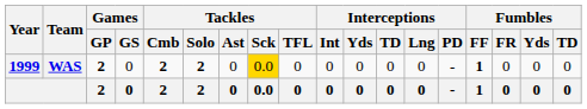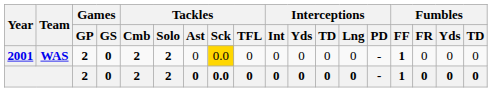 <table class="wikitable" style="text-align:center">
 <tr>
 <th rowspan="2">Year</th>
 <th rowspan="2">Team</th>
 <th colspan="2">Games</th>
 <th colspan="5">Tackles</th>
 <th colspan="5">Interceptions</th>
 <th colspan="4">Fumbles</th>
 </tr>
 <tr>
 <th>GP</th>
 <th>GS</th>
 <th>Cmb</th>
 <th>Solo</th>
 <th>Ast</th>
 <th>Sck</th>
 <th>TFL</th>
 <th>Int</th>
 <th>Yds</th>
 <th>TD</th>
 <th>Lng</th>
 <th>PD</th>
 <th>FF</th>
 <th>FR</th>
 <th>Yds</th>
 <th>TD</th>
 </tr>
 <tr>
-<th><a href='#'>1999</a></th>
+<th><a href='#'>2001</a></th>
 <th><a href='#'>WAS</a></th>
 <td><strong>2</strong></td>
-<td>0</td>
+<td><strong>0</strong></td>
 <td><strong>2</strong></td>
 <td><strong>2</strong></td>
 <td>0</td>
 <td style="background: gold;">0.0</td>
 <td>0</td>
 <td>0</td>
 <td>0</td>
 <td>0</td>
 <td>0</td>
 <td>-</td>
 <td><strong>1</strong></td>
 <td>0</td>
 <td>0</td>
 <td>0</td>
 </tr>
 <tr>
 <th colspan="2"></th>
 <th>2</th>
 <th>0</th>
 <th>2</th>
 <th>2</th>
 <th>0</th>
 <th>0.0</th>
 <th>0</th>
 <th>0</th>
 <th>0</th>
 <th>0</th>
 <th>0</th>
 <th>-</th>
 <th>1</th>
 <th>0</th>
 <th>0</th>
 <th>0</th>
 </tr>
 </table>
